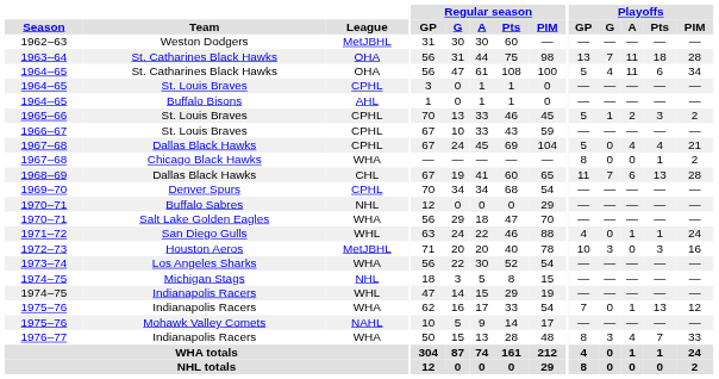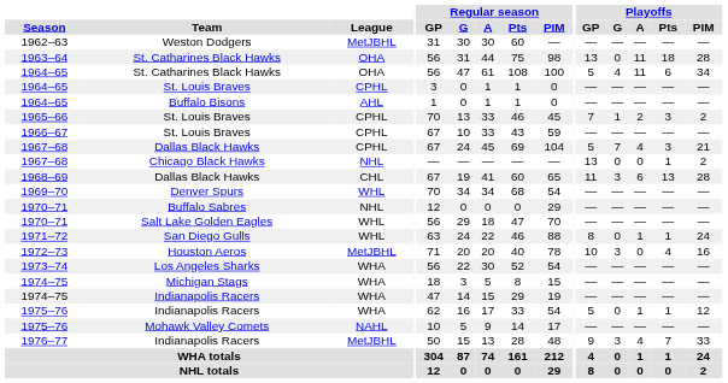 <table border="0" cellpadding="1" cellspacing="0" style="text-align:center; width:60em">
 <tr bgcolor="#e0e0e0">
 <th colspan="3" bgcolor="#ffffff"></th>
 <th rowspan="100" bgcolor="#ffffff"></th>
 <th colspan="5"><a href='#'>Regular season</a></th>
 <th rowspan="100" bgcolor="#ffffff"></th>
 <th colspan="5"><a href='#'>Playoffs</a></th>
 </tr>
 <tr bgcolor="#e0e0e0">
 <th><a href='#'>Season</a></th>
 <th>Team</th>
 <th>League</th>
 <th>GP</th>
 <th><a href='#'>G</a></th>
 <th><a href='#'>A</a></th>
 <th><a href='#'>Pts</a></th>
 <th><a href='#'>PIM</a></th>
 <th>GP</th>
 <th>G</th>
 <th>A</th>
 <th>Pts</th>
 <th>PIM</th>
 </tr>
 <tr>
 <td>1962–63</td>
 <td>Weston Dodgers</td>
 <td><a href='#'>MetJBHL</a></td>
 <td>31</td>
 <td>30</td>
 <td>30</td>
 <td>60</td>
 <td>—</td>
 <td>—</td>
 <td>—</td>
 <td>—</td>
 <td>—</td>
 <td>—</td>
 </tr>
 <tr bgcolor="#f0f0f0">
 <td><a href='#'>1963–64</a></td>
 <td><a href='#'>St. Catharines Black Hawks</a></td>
 <td><a href='#'>OHA</a></td>
 <td>56</td>
 <td>31</td>
 <td>44</td>
 <td>75</td>
 <td>98</td>
 <td>13</td>
-<td>7</td>
+<td>0</td>
 <td>11</td>
 <td>18</td>
 <td>28</td>
 </tr>
 <tr>
 <td><a href='#'>1964–65</a></td>
 <td>St. Catharines Black Hawks</td>
 <td>OHA</td>
 <td>56</td>
 <td>47</td>
 <td>61</td>
 <td>108</td>
 <td>100</td>
 <td>5</td>
 <td>4</td>
 <td>11</td>
 <td>6</td>
 <td>34</td>
 </tr>
 <tr bgcolor="#f0f0f0">
 <td><a href='#'>1964–65</a></td>
 <td><a href='#'>St. Louis Braves</a></td>
 <td><a href='#'>CPHL</a></td>
 <td>3</td>
 <td>0</td>
 <td>1</td>
 <td>1</td>
 <td>0</td>
 <td>—</td>
 <td>—</td>
 <td>—</td>
 <td>—</td>
 <td>—</td>
 </tr>
 <tr>
 <td><a href='#'>1964–65</a></td>
 <td><a href='#'>Buffalo Bisons</a></td>
 <td><a href='#'>AHL</a></td>
 <td>1</td>
 <td>0</td>
 <td>1</td>
 <td>1</td>
 <td>0</td>
 <td>—</td>
 <td>—</td>
 <td>—</td>
 <td>—</td>
 <td>—</td>
 </tr>
 <tr bgcolor="#f0f0f0">
 <td><a href='#'>1965–66</a></td>
 <td>St. Louis Braves</td>
 <td>CPHL</td>
 <td>70</td>
 <td>13</td>
 <td>33</td>
 <td>46</td>
 <td>45</td>
-<td>5</td>
+<td>7</td>
 <td>1</td>
 <td>2</td>
 <td>3</td>
 <td>2</td>
 </tr>
 <tr>
 <td><a href='#'>1966–67</a></td>
 <td>St. Louis Braves</td>
 <td>CPHL</td>
 <td>67</td>
 <td>10</td>
 <td>33</td>
 <td>43</td>
 <td>59</td>
 <td>—</td>
 <td>—</td>
 <td>—</td>
 <td>—</td>
 <td>—</td>
 </tr>
 <tr bgcolor="#f0f0f0">
 <td><a href='#'>1967–68</a></td>
 <td><a href='#'>Dallas Black Hawks</a></td>
 <td>CPHL</td>
 <td>67</td>
 <td>24</td>
 <td>45</td>
 <td>69</td>
 <td>104</td>
 <td>5</td>
-<td>0</td>
+<td>7</td>
 <td>4</td>
-<td>4</td>
+<td>3</td>
 <td>21</td>
 </tr>
 <tr>
 <td><a href='#'>1967–68</a></td>
 <td><a href='#'>Chicago Black Hawks</a></td>
-<td>WHA</td>
+<td><a href='#'>NHL</a></td>
 <td>—</td>
 <td>—</td>
 <td>—</td>
 <td>—</td>
 <td>—</td>
-<td>8</td>
+<td>13</td>
 <td>0</td>
 <td>0</td>
 <td>1</td>
 <td>2</td>
 </tr>
 <tr bgcolor="#f0f0f0">
 <td><a href='#'>1968–69</a></td>
 <td>Dallas Black Hawks</td>
 <td>CHL</td>
 <td>67</td>
 <td>19</td>
 <td>41</td>
 <td>60</td>
 <td>65</td>
 <td>11</td>
-<td>7</td>
+<td>3</td>
 <td>6</td>
 <td>13</td>
 <td>28</td>
 </tr>
 <tr>
 <td><a href='#'>1969–70</a></td>
 <td><a href='#'>Denver Spurs</a></td>
-<td><a href='#'>CPHL</a></td>
+<td><a href='#'>WHL</a></td>
 <td>70</td>
 <td>34</td>
 <td>34</td>
 <td>68</td>
 <td>54</td>
 <td>—</td>
 <td>—</td>
 <td>—</td>
 <td>—</td>
 <td>—</td>
 </tr>
 <tr bgcolor="#f0f0f0">
 <td><a href='#'>1970–71</a></td>
 <td><a href='#'>Buffalo Sabres</a></td>
 <td>NHL</td>
 <td>12</td>
 <td>0</td>
 <td>0</td>
 <td>0</td>
 <td>29</td>
 <td>—</td>
 <td>—</td>
 <td>—</td>
 <td>—</td>
 <td>—</td>
 </tr>
 <tr>
 <td><a href='#'>1970–71</a></td>
 <td><a href='#'>Salt Lake Golden Eagles</a></td>
-<td>WHA</td>
+<td>WHL</td>
 <td>56</td>
 <td>29</td>
 <td>18</td>
 <td>47</td>
 <td>70</td>
 <td>—</td>
 <td>—</td>
 <td>—</td>
 <td>—</td>
 <td>—</td>
 </tr>
 <tr bgcolor="#f0f0f0">
 <td><a href='#'>1971–72</a></td>
 <td><a href='#'>San Diego Gulls</a></td>
 <td>WHL</td>
 <td>63</td>
 <td>24</td>
 <td>22</td>
 <td>46</td>
 <td>88</td>
-<td>4</td>
+<td>8</td>
 <td>0</td>
 <td>1</td>
 <td>1</td>
 <td>24</td>
 </tr>
 <tr>
 <td><a href='#'>1972–73</a></td>
 <td><a href='#'>Houston Aeros</a></td>
 <td><a href='#'>MetJBHL</a></td>
 <td>71</td>
 <td>20</td>
 <td>20</td>
 <td>40</td>
 <td>78</td>
 <td>10</td>
 <td>3</td>
 <td>0</td>
-<td>3</td>
+<td>4</td>
 <td>16</td>
 </tr>
 <tr bgcolor="#f0f0f0">
 <td><a href='#'>1973–74</a></td>
 <td><a href='#'>Los Angeles Sharks</a></td>
 <td>WHA</td>
 <td>56</td>
 <td>22</td>
 <td>30</td>
 <td>52</td>
 <td>54</td>
 <td>—</td>
 <td>—</td>
 <td>—</td>
 <td>—</td>
 <td>—</td>
 </tr>
 <tr>
 <td><a href='#'>1974–75</a></td>
 <td><a href='#'>Michigan Stags</a></td>
-<td><a href='#'>NHL</a></td>
+<td>WHA</td>
 <td>18</td>
 <td>3</td>
 <td>5</td>
 <td>8</td>
 <td>15</td>
 <td>—</td>
 <td>—</td>
 <td>—</td>
 <td>—</td>
 <td>—</td>
 </tr>
 <tr bgcolor="#f0f0f0">
 <td>1974–75</td>
 <td><a href='#'>Indianapolis Racers</a></td>
-<td>WHL</td>
+<td>WHA</td>
 <td>47</td>
 <td>14</td>
 <td>15</td>
 <td>29</td>
 <td>19</td>
 <td>—</td>
 <td>—</td>
 <td>—</td>
 <td>—</td>
 <td>—</td>
 </tr>
 <tr>
 <td><a href='#'>1975–76</a></td>
 <td>Indianapolis Racers</td>
 <td>WHA</td>
 <td>62</td>
 <td>16</td>
 <td>17</td>
 <td>33</td>
 <td>54</td>
-<td>7</td>
+<td>5</td>
 <td>0</td>
 <td>1</td>
-<td>13</td>
+<td>1</td>
 <td>12</td>
 </tr>
 <tr bgcolor="#f0f0f0">
 <td><a href='#'>1975–76</a></td>
 <td><a href='#'>Mohawk Valley Comets</a></td>
 <td><a href='#'>NAHL</a></td>
 <td>10</td>
 <td>5</td>
 <td>9</td>
 <td>14</td>
 <td>17</td>
 <td>—</td>
 <td>—</td>
 <td>—</td>
 <td>—</td>
 <td>—</td>
 </tr>
 <tr>
 <td><a href='#'>1976–77</a></td>
 <td>Indianapolis Racers</td>
-<td>WHA</td>
+<td><a href='#'>MetJBHL</a></td>
 <td>50</td>
 <td>15</td>
 <td>13</td>
 <td>28</td>
 <td>48</td>
-<td>8</td>
+<td>9</td>
 <td>3</td>
 <td>4</td>
 <td>7</td>
 <td>33</td>
 </tr>
 <tr bgcolor="#e0e0e0">
 <th colspan="3">WHA totals</th>
 <th>304</th>
 <th>87</th>
 <th>74</th>
 <th>161</th>
 <th>212</th>
 <th>4</th>
 <th>0</th>
 <th>1</th>
 <th>1</th>
 <th>24</th>
 </tr>
 <tr bgcolor="#e0e0e0">
 <th colspan="3">NHL totals</th>
 <th>12</th>
 <th>0</th>
 <th>0</th>
 <th>0</th>
 <th>29</th>
 <th>8</th>
 <th>0</th>
 <th>0</th>
 <th>0</th>
 <th>2</th>
 </tr>
 </table>
